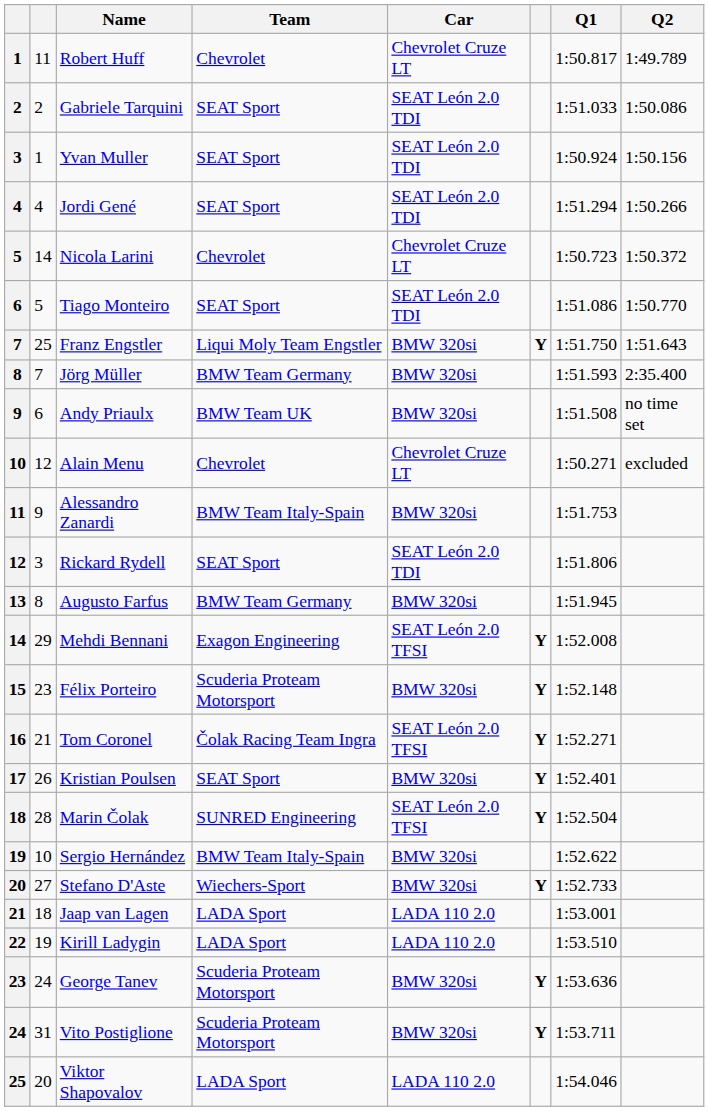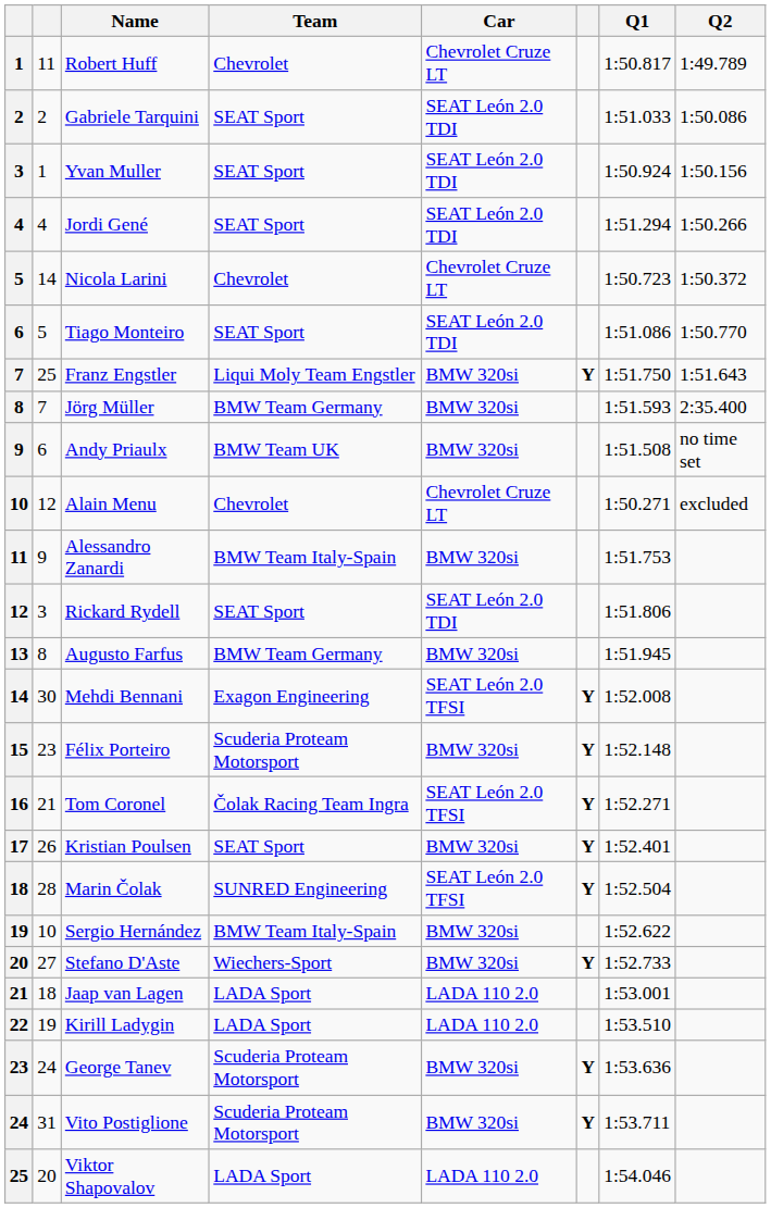 <table class="wikitable sortable" style="font-size: 95%;">
 <tr>
 <th></th>
 <th></th>
 <th>Name</th>
 <th>Team</th>
 <th>Car</th>
 <th></th>
 <th>Q1</th>
 <th>Q2</th>
 </tr>
 <tr>
 <th>1</th>
 <td>11</td>
 <td> <a href='#'>Robert Huff</a></td>
 <td><a href='#'>Chevrolet</a></td>
 <td><a href='#'>Chevrolet Cruze LT</a></td>
 <td></td>
 <td>1:50.817</td>
 <td>1:49.789</td>
 </tr>
 <tr>
 <th>2</th>
 <td>2</td>
 <td> <a href='#'>Gabriele Tarquini</a></td>
 <td><a href='#'>SEAT Sport</a></td>
 <td><a href='#'>SEAT León 2.0 TDI</a></td>
 <td></td>
 <td>1:51.033</td>
 <td>1:50.086</td>
 </tr>
 <tr>
 <th>3</th>
 <td>1</td>
 <td> <a href='#'>Yvan Muller</a></td>
 <td><a href='#'>SEAT Sport</a></td>
 <td><a href='#'>SEAT León 2.0 TDI</a></td>
 <td></td>
 <td>1:50.924</td>
 <td>1:50.156</td>
 </tr>
 <tr>
 <th>4</th>
 <td>4</td>
 <td> <a href='#'>Jordi Gené</a></td>
 <td><a href='#'>SEAT Sport</a></td>
 <td><a href='#'>SEAT León 2.0 TDI</a></td>
 <td></td>
 <td>1:51.294</td>
 <td>1:50.266</td>
 </tr>
 <tr>
 <th>5</th>
 <td>14</td>
 <td> <a href='#'>Nicola Larini</a></td>
 <td><a href='#'>Chevrolet</a></td>
 <td><a href='#'>Chevrolet Cruze LT</a></td>
 <td></td>
 <td>1:50.723</td>
 <td>1:50.372</td>
 </tr>
 <tr>
 <th>6</th>
 <td>5</td>
 <td> <a href='#'>Tiago Monteiro</a></td>
 <td><a href='#'>SEAT Sport</a></td>
 <td><a href='#'>SEAT León 2.0 TDI</a></td>
 <td></td>
 <td>1:51.086</td>
 <td>1:50.770</td>
 </tr>
 <tr>
 <th>7</th>
 <td>25</td>
 <td> <a href='#'>Franz Engstler</a></td>
 <td><a href='#'>Liqui Moly Team Engstler</a></td>
 <td><a href='#'>BMW 320si</a></td>
 <td align=center><strong><span>Y</span></strong></td>
 <td>1:51.750</td>
 <td>1:51.643</td>
 </tr>
 <tr>
 <th>8</th>
 <td>7</td>
 <td> <a href='#'>Jörg Müller</a></td>
 <td><a href='#'>BMW Team Germany</a></td>
 <td><a href='#'>BMW 320si</a></td>
 <td></td>
 <td>1:51.593</td>
 <td>2:35.400</td>
 </tr>
 <tr>
 <th>9</th>
 <td>6</td>
 <td> <a href='#'>Andy Priaulx</a></td>
 <td><a href='#'>BMW Team UK</a></td>
 <td><a href='#'>BMW 320si</a></td>
 <td></td>
 <td>1:51.508</td>
 <td>no time set</td>
 </tr>
 <tr>
 <th>10</th>
 <td>12</td>
 <td> <a href='#'>Alain Menu</a></td>
 <td><a href='#'>Chevrolet</a></td>
 <td><a href='#'>Chevrolet Cruze LT</a></td>
 <td></td>
 <td>1:50.271</td>
 <td>excluded</td>
 </tr>
 <tr>
 <th>11</th>
 <td>9</td>
 <td> <a href='#'>Alessandro Zanardi</a></td>
 <td><a href='#'>BMW Team Italy-Spain</a></td>
 <td><a href='#'>BMW 320si</a></td>
 <td></td>
 <td>1:51.753</td>
 <td></td>
 </tr>
 <tr>
 <th>12</th>
 <td>3</td>
 <td> <a href='#'>Rickard Rydell</a></td>
 <td><a href='#'>SEAT Sport</a></td>
 <td><a href='#'>SEAT León 2.0 TDI</a></td>
 <td></td>
 <td>1:51.806</td>
 <td></td>
 </tr>
 <tr>
 <th>13</th>
 <td>8</td>
 <td> <a href='#'>Augusto Farfus</a></td>
 <td><a href='#'>BMW Team Germany</a></td>
 <td><a href='#'>BMW 320si</a></td>
 <td></td>
 <td>1:51.945</td>
 <td></td>
 </tr>
 <tr>
 <th>14</th>
-<td>29</td>
+<td>30</td>
 <td> <a href='#'>Mehdi Bennani</a></td>
 <td><a href='#'>Exagon Engineering</a></td>
 <td><a href='#'>SEAT León 2.0 TFSI</a></td>
 <td align=center><strong><span>Y</span></strong></td>
 <td>1:52.008</td>
 <td></td>
 </tr>
 <tr>
 <th>15</th>
 <td>23</td>
 <td> <a href='#'>Félix Porteiro</a></td>
 <td><a href='#'>Scuderia Proteam Motorsport</a></td>
 <td><a href='#'>BMW 320si</a></td>
 <td align=center><strong><span>Y</span></strong></td>
 <td>1:52.148</td>
 <td></td>
 </tr>
 <tr>
 <th>16</th>
 <td>21</td>
 <td> <a href='#'>Tom Coronel</a></td>
 <td><a href='#'>Čolak Racing Team Ingra</a></td>
 <td><a href='#'>SEAT León 2.0 TFSI</a></td>
 <td align=center><strong><span>Y</span></strong></td>
 <td>1:52.271</td>
 <td></td>
 </tr>
 <tr>
 <th>17</th>
 <td>26</td>
 <td> <a href='#'>Kristian Poulsen</a></td>
 <td><a href='#'>SEAT Sport</a></td>
 <td><a href='#'>BMW 320si</a></td>
 <td align=center><strong><span>Y</span></strong></td>
 <td>1:52.401</td>
 <td></td>
 </tr>
 <tr>
 <th>18</th>
 <td>28</td>
 <td> <a href='#'>Marin Čolak</a></td>
 <td><a href='#'>SUNRED Engineering</a></td>
 <td><a href='#'>SEAT León 2.0 TFSI</a></td>
 <td align=center><strong><span>Y</span></strong></td>
 <td>1:52.504</td>
 <td></td>
 </tr>
 <tr>
 <th>19</th>
 <td>10</td>
 <td> <a href='#'>Sergio Hernández</a></td>
 <td><a href='#'>BMW Team Italy-Spain</a></td>
 <td><a href='#'>BMW 320si</a></td>
 <td></td>
 <td>1:52.622</td>
 <td></td>
 </tr>
 <tr>
 <th>20</th>
 <td>27</td>
 <td> <a href='#'>Stefano D'Aste</a></td>
 <td><a href='#'>Wiechers-Sport</a></td>
 <td><a href='#'>BMW 320si</a></td>
 <td align=center><strong><span>Y</span></strong></td>
 <td>1:52.733</td>
 <td></td>
 </tr>
 <tr>
 <th>21</th>
 <td>18</td>
 <td> <a href='#'>Jaap van Lagen</a></td>
 <td><a href='#'>LADA Sport</a></td>
 <td><a href='#'>LADA 110 2.0</a></td>
 <td></td>
 <td>1:53.001</td>
 <td></td>
 </tr>
 <tr>
 <th>22</th>
 <td>19</td>
 <td> <a href='#'>Kirill Ladygin</a></td>
 <td><a href='#'>LADA Sport</a></td>
 <td><a href='#'>LADA 110 2.0</a></td>
 <td></td>
 <td>1:53.510</td>
 <td></td>
 </tr>
 <tr>
 <th>23</th>
 <td>24</td>
 <td> <a href='#'>George Tanev</a></td>
 <td><a href='#'>Scuderia Proteam Motorsport</a></td>
 <td><a href='#'>BMW 320si</a></td>
 <td align=center><strong><span>Y</span></strong></td>
 <td>1:53.636</td>
 <td></td>
 </tr>
 <tr>
 <th>24</th>
 <td>31</td>
 <td> <a href='#'>Vito Postiglione</a></td>
 <td><a href='#'>Scuderia Proteam Motorsport</a></td>
 <td><a href='#'>BMW 320si</a></td>
 <td align=center><strong><span>Y</span></strong></td>
 <td>1:53.711</td>
 <td></td>
 </tr>
 <tr>
 <th>25</th>
 <td>20</td>
 <td> <a href='#'>Viktor Shapovalov</a></td>
 <td><a href='#'>LADA Sport</a></td>
 <td><a href='#'>LADA 110 2.0</a></td>
 <td></td>
 <td>1:54.046</td>
 <td></td>
 </tr>
 </table>
